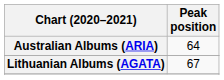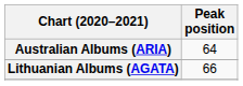 <table class="wikitable sortable plainrowheaders" style="text-align:center">
 <tr>
 <th scope="col">Chart (2020–2021)</th>
 <th scope="col">Peak<br>position</th>
 </tr>
 <tr>
 <th scope="row">Australian Albums (<a href='#'>ARIA</a>)</th>
 <td>64</td>
 </tr>
 <tr>
 </tr>
 <tr>
 </tr>
 <tr>
 </tr>
 <tr>
 </tr>
 <tr>
 </tr>
 <tr>
 </tr>
 <tr>
 <th scope="row">Lithuanian Albums (<a href='#'>AGATA</a>)</th>
-<td>67</td>
+<td>66</td>
 </tr>
 <tr>
 </tr>
 <tr>
 </tr>
 <tr>
 </tr>
 <tr>
 </tr>
 <tr>
 </tr>
 <tr>
 </tr>
 </table>
